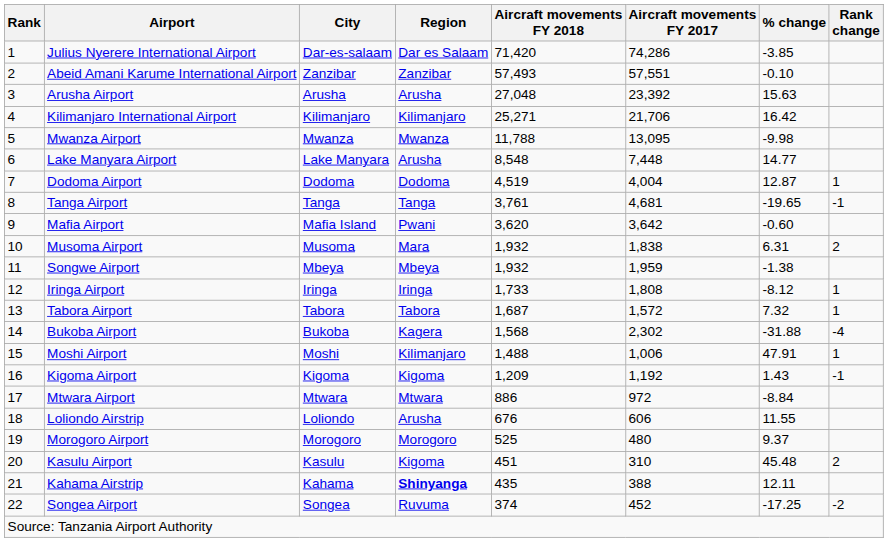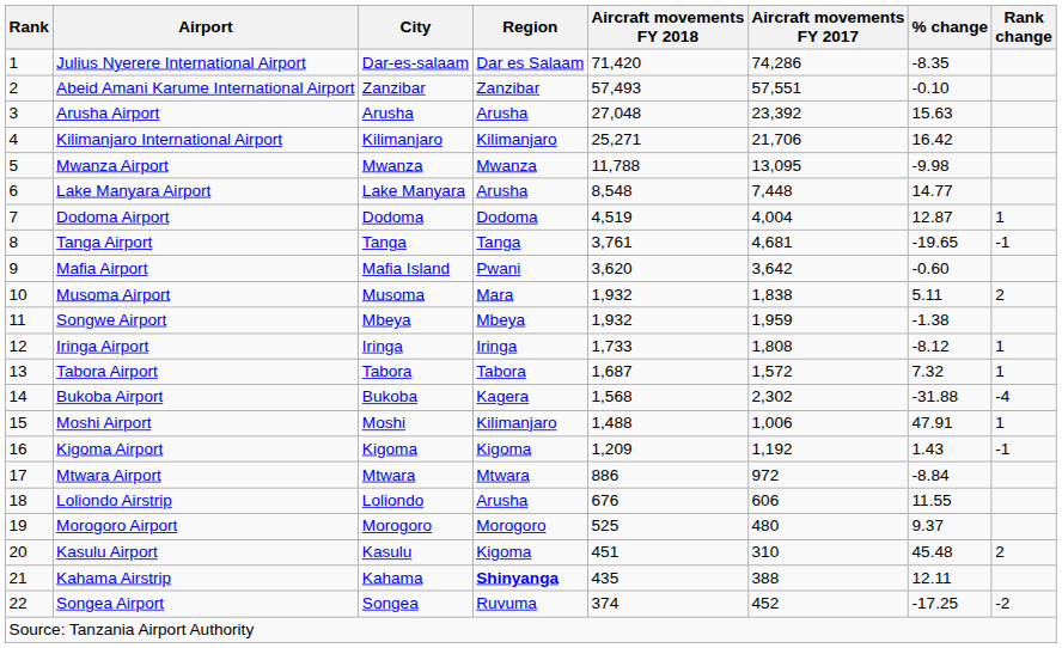 <table class="wikitable">
 <tr>
 <th>Rank</th>
 <th>Airport</th>
 <th>City</th>
 <th>Region</th>
 <th>Aircraft movements<br>FY 2018</th>
 <th>Aircraft movements<br>FY 2017</th>
 <th>% change</th>
 <th>Rank<br>change</th>
 </tr>
 <tr>
 <td>1</td>
 <td><a href='#'>Julius Nyerere International Airport</a></td>
 <td><a href='#'>Dar-es-salaam</a></td>
 <td><a href='#'>Dar es Salaam</a></td>
 <td>71,420</td>
 <td>74,286</td>
-<td> -3.85</td>
+<td> -8.35</td>
 <td></td>
 </tr>
 <tr>
 <td>2</td>
 <td><a href='#'>Abeid Amani Karume International Airport</a></td>
 <td><a href='#'>Zanzibar</a></td>
 <td><a href='#'>Zanzibar</a></td>
 <td>57,493</td>
 <td>57,551</td>
 <td> -0.10</td>
 <td></td>
 </tr>
 <tr>
 <td>3</td>
 <td><a href='#'>Arusha Airport</a></td>
 <td><a href='#'>Arusha</a></td>
 <td><a href='#'>Arusha</a></td>
 <td>27,048</td>
 <td>23,392</td>
 <td> 15.63</td>
 <td></td>
 </tr>
 <tr>
 <td>4</td>
 <td><a href='#'>Kilimanjaro International Airport</a></td>
 <td><a href='#'>Kilimanjaro</a></td>
 <td><a href='#'>Kilimanjaro</a></td>
 <td>25,271</td>
 <td>21,706</td>
 <td> 16.42</td>
 <td></td>
 </tr>
 <tr>
 <td>5</td>
 <td><a href='#'>Mwanza Airport</a></td>
 <td><a href='#'>Mwanza</a></td>
 <td><a href='#'>Mwanza</a></td>
 <td>11,788</td>
 <td>13,095</td>
 <td> -9.98</td>
 <td></td>
 </tr>
 <tr>
 <td>6</td>
 <td><a href='#'>Lake Manyara Airport</a></td>
 <td><a href='#'>Lake Manyara</a></td>
 <td><a href='#'>Arusha</a></td>
 <td>8,548</td>
 <td>7,448</td>
 <td> 14.77</td>
 <td></td>
 </tr>
 <tr>
 <td>7</td>
 <td><a href='#'>Dodoma Airport</a></td>
 <td><a href='#'>Dodoma</a></td>
 <td><a href='#'>Dodoma</a></td>
 <td>4,519</td>
 <td>4,004</td>
 <td> 12.87</td>
 <td> 1</td>
 </tr>
 <tr>
 <td>8</td>
 <td><a href='#'>Tanga Airport</a></td>
 <td><a href='#'>Tanga</a></td>
 <td><a href='#'>Tanga</a></td>
 <td>3,761</td>
 <td>4,681</td>
 <td> -19.65</td>
 <td> -1</td>
 </tr>
 <tr>
 <td>9</td>
 <td><a href='#'>Mafia Airport</a></td>
 <td><a href='#'>Mafia Island</a></td>
 <td><a href='#'>Pwani</a></td>
 <td>3,620</td>
 <td>3,642</td>
 <td> -0.60</td>
 <td></td>
 </tr>
 <tr>
 <td>10</td>
 <td><a href='#'>Musoma Airport</a></td>
 <td><a href='#'>Musoma</a></td>
 <td><a href='#'>Mara</a></td>
 <td>1,932</td>
 <td>1,838</td>
-<td> 6.31</td>
+<td> 5.11</td>
 <td> 2</td>
 </tr>
 <tr>
 <td>11</td>
 <td><a href='#'>Songwe Airport</a></td>
 <td><a href='#'>Mbeya</a></td>
 <td><a href='#'>Mbeya</a></td>
 <td>1,932</td>
 <td>1,959</td>
 <td> -1.38</td>
 <td></td>
 </tr>
 <tr>
 <td>12</td>
 <td><a href='#'>Iringa Airport</a></td>
 <td><a href='#'>Iringa</a></td>
 <td><a href='#'>Iringa</a></td>
 <td>1,733</td>
 <td>1,808</td>
 <td> -8.12</td>
 <td> 1</td>
 </tr>
 <tr>
 <td>13</td>
 <td><a href='#'>Tabora Airport</a></td>
 <td><a href='#'>Tabora</a></td>
 <td><a href='#'>Tabora</a></td>
 <td>1,687</td>
 <td>1,572</td>
 <td> 7.32</td>
 <td> 1</td>
 </tr>
 <tr>
 <td>14</td>
 <td><a href='#'>Bukoba Airport</a></td>
 <td><a href='#'>Bukoba</a></td>
 <td><a href='#'>Kagera</a></td>
 <td>1,568</td>
 <td>2,302</td>
 <td> -31.88</td>
 <td> -4</td>
 </tr>
 <tr>
 <td>15</td>
 <td><a href='#'>Moshi Airport</a></td>
 <td><a href='#'>Moshi</a></td>
 <td><a href='#'>Kilimanjaro</a></td>
 <td>1,488</td>
 <td>1,006</td>
 <td> 47.91</td>
 <td> 1</td>
 </tr>
 <tr>
 <td>16</td>
 <td><a href='#'>Kigoma Airport</a></td>
 <td><a href='#'>Kigoma</a></td>
 <td><a href='#'>Kigoma</a></td>
 <td>1,209</td>
 <td>1,192</td>
 <td> 1.43</td>
 <td> -1</td>
 </tr>
 <tr>
 <td>17</td>
 <td><a href='#'>Mtwara Airport</a></td>
 <td><a href='#'>Mtwara</a></td>
 <td><a href='#'>Mtwara</a></td>
 <td>886</td>
 <td>972</td>
 <td> -8.84</td>
 <td></td>
 </tr>
 <tr>
 <td>18</td>
 <td><a href='#'>Loliondo Airstrip</a></td>
 <td><a href='#'>Loliondo</a></td>
 <td><a href='#'>Arusha</a></td>
 <td>676</td>
 <td>606</td>
 <td> 11.55</td>
 <td></td>
 </tr>
 <tr>
 <td>19</td>
 <td><a href='#'>Morogoro Airport</a></td>
 <td><a href='#'>Morogoro</a></td>
 <td><a href='#'>Morogoro</a></td>
 <td>525</td>
 <td>480</td>
 <td> 9.37</td>
 <td></td>
 </tr>
 <tr>
 <td>20</td>
 <td><a href='#'>Kasulu Airport</a></td>
 <td><a href='#'>Kasulu</a></td>
 <td><a href='#'>Kigoma</a></td>
 <td>451</td>
 <td>310</td>
 <td> 45.48</td>
 <td> 2</td>
 </tr>
 <tr>
 <td>21</td>
 <td><a href='#'>Kahama Airstrip</a></td>
 <td><a href='#'>Kahama</a></td>
 <td><strong><a href='#'>Shinyanga</a></strong></td>
 <td>435</td>
 <td>388</td>
 <td> 12.11</td>
 <td></td>
 </tr>
 <tr>
 <td>22</td>
 <td><a href='#'>Songea Airport</a></td>
 <td><a href='#'>Songea</a></td>
 <td><a href='#'>Ruvuma</a></td>
 <td>374</td>
 <td>452</td>
 <td> -17.25</td>
 <td> -2</td>
 </tr>
 <tr>
 <td colspan="8">Source: Tanzania Airport Authority</td>
 </tr>
 </table>
